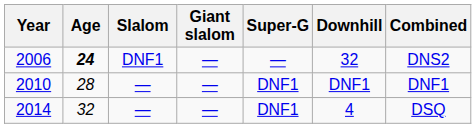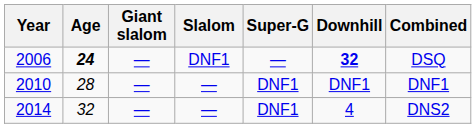 <table class=wikitable style="text-align:center">
 <tr>
 <th>  Year  </th>
 <th> Age </th>
+<th> Giant <br> slalom </th>
 <th> Slalom </th>
-<th> Giant <br> slalom </th>
 <th>Super-G</th>
 <th>Downhill</th>
 <th>Combined</th>
 </tr>
 <tr>
 <td><a href='#'>2006</a></td>
 <td><strong><em>24</em></strong></td>
+<td><a href='#'>—</a></td>
 <td><a href='#'>DNF1</a></td>
 <td><a href='#'>—</a></td>
-<td><a href='#'>—</a></td>
-<td><a href='#'>32</a></td>
-<td><a href='#'>DNS2</a></td>
+<td><strong><a href='#'>32</a></strong></td>
+<td><a href='#'>DSQ</a></td>
 </tr>
 <tr>
 <td><a href='#'>2010</a></td>
 <td><em>28</em></td>
 <td><a href='#'>—</a></td>
 <td><a href='#'>—</a></td>
 <td><a href='#'>DNF1</a></td>
 <td><a href='#'>DNF1</a></td>
 <td><a href='#'>DNF1</a></td>
 </tr>
 <tr>
 <td><a href='#'>2014</a></td>
 <td><em>32</em></td>
 <td><a href='#'>—</a></td>
 <td><a href='#'>—</a></td>
 <td><a href='#'>DNF1</a></td>
 <td><a href='#'>4</a></td>
-<td><a href='#'>DSQ</a></td>
+<td><a href='#'>DNS2</a></td>
 </tr>
 </table>
